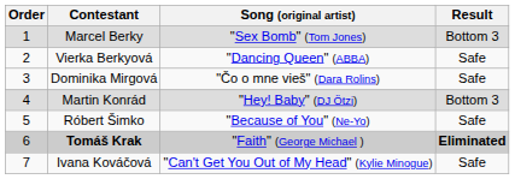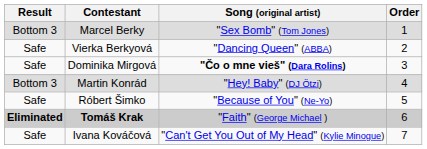 <table class="wikitable plainrowheaders" style="text-align:center;">
 <tr>
-<th scope="col">Order</th>
+<th scope="col">Result</th>
 <th scope="col">Contestant</th>
 <th scope="col">Song <small>(original artist)</small></th>
-<th scope="col">Result</th>
+<th scope="col">Order</th>
 </tr>
 <tr bgcolor="#DDDDDD">
-<td>1</td>
+<td>Bottom 3</td>
 <td>Marcel Berky</td>
 <td>"<a href='#'>Sex Bomb</a>" <small>(<a href='#'>Tom Jones</a>)</small></td>
-<td>Bottom 3</td>
+<td>1</td>
 </tr>
 <tr>
-<td>2</td>
+<td>Safe</td>
 <td>Vierka Berkyová</td>
 <td>"<a href='#'>Dancing Queen</a>" <small>(<a href='#'>ABBA</a>)</small></td>
-<td>Safe</td>
+<td>2</td>
 </tr>
 <tr>
+<td>Safe</td>
+<td>Dominika Mirgová</td>
+<td><strong>"Čo o mne vieš" <small>(<a href='#'>Dara Rolins</a>)</small></strong></td>
 <td>3</td>
-<td>Dominika Mirgová</td>
-<td>"Čo o mne vieš" <small>(<a href='#'>Dara Rolins</a>)</small></td>
-<td>Safe</td>
 </tr>
 <tr bgcolor="#DDDDDD">
-<td>4</td>
+<td>Bottom 3</td>
 <td>Martin Konrád</td>
 <td>"<a href='#'>Hey! Baby</a>" <small>(<a href='#'>DJ Ötzi</a>)</small></td>
-<td>Bottom 3</td>
+<td>4</td>
 </tr>
 <tr>
-<td>5</td>
+<td>Safe</td>
 <td>Róbert Šimko</td>
 <td>"<a href='#'>Because of You</a>" <small>(<a href='#'>Ne-Yo</a>)</small></td>
-<td>Safe</td>
+<td>5</td>
 </tr>
 <tr style="background:#ccc;">
-<td>6</td>
+<td><strong>Eliminated</strong></td>
 <td><strong>Tomáš Krak</strong></td>
 <td>"<a href='#'>Faith</a>" <small>(<a href='#'>George Michael</a> )</small></td>
-<td><strong>Eliminated</strong></td>
+<td>6</td>
 </tr>
 <tr>
-<td>7</td>
+<td>Safe</td>
 <td>Ivana Kováčová</td>
 <td>"<a href='#'>Can't Get You Out of My Head</a>" <small>(<a href='#'>Kylie Minogue</a>)</small></td>
-<td>Safe</td>
+<td>7</td>
 </tr>
 </table>
